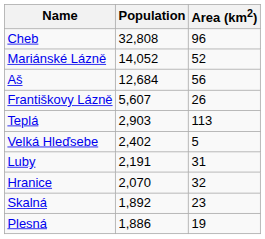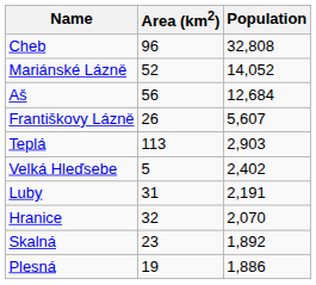 <table class="wikitable sortable">
 <tr>
 <th>Name</th>
+<th>Area (km<sup>2</sup>)</th>
 <th>Population</th>
-<th>Area (km<sup>2</sup>)</th>
 </tr>
 <tr>
 <td><a href='#'>Cheb</a></td>
+<td>96</td>
 <td>32,808</td>
-<td>96</td>
 </tr>
 <tr>
 <td><a href='#'>Mariánské Lázně</a></td>
+<td>52</td>
 <td>14,052</td>
-<td>52</td>
 </tr>
 <tr>
 <td><a href='#'>Aš</a></td>
+<td>56</td>
 <td>12,684</td>
-<td>56</td>
 </tr>
 <tr>
 <td><a href='#'>Františkovy Lázně</a></td>
+<td>26</td>
 <td>5,607</td>
-<td>26</td>
 </tr>
 <tr>
 <td><a href='#'>Teplá</a></td>
+<td>113</td>
 <td>2,903</td>
-<td>113</td>
 </tr>
 <tr>
 <td><a href='#'>Velká Hleďsebe</a></td>
+<td>5</td>
 <td>2,402</td>
-<td>5</td>
 </tr>
 <tr>
 <td><a href='#'>Luby</a></td>
+<td>31</td>
 <td>2,191</td>
-<td>31</td>
 </tr>
 <tr>
 <td><a href='#'>Hranice</a></td>
+<td>32</td>
 <td>2,070</td>
-<td>32</td>
 </tr>
 <tr>
 <td><a href='#'>Skalná</a></td>
+<td>23</td>
 <td>1,892</td>
-<td>23</td>
 </tr>
 <tr>
 <td><a href='#'>Plesná</a></td>
+<td>19</td>
 <td>1,886</td>
-<td>19</td>
 </tr>
 </table>
